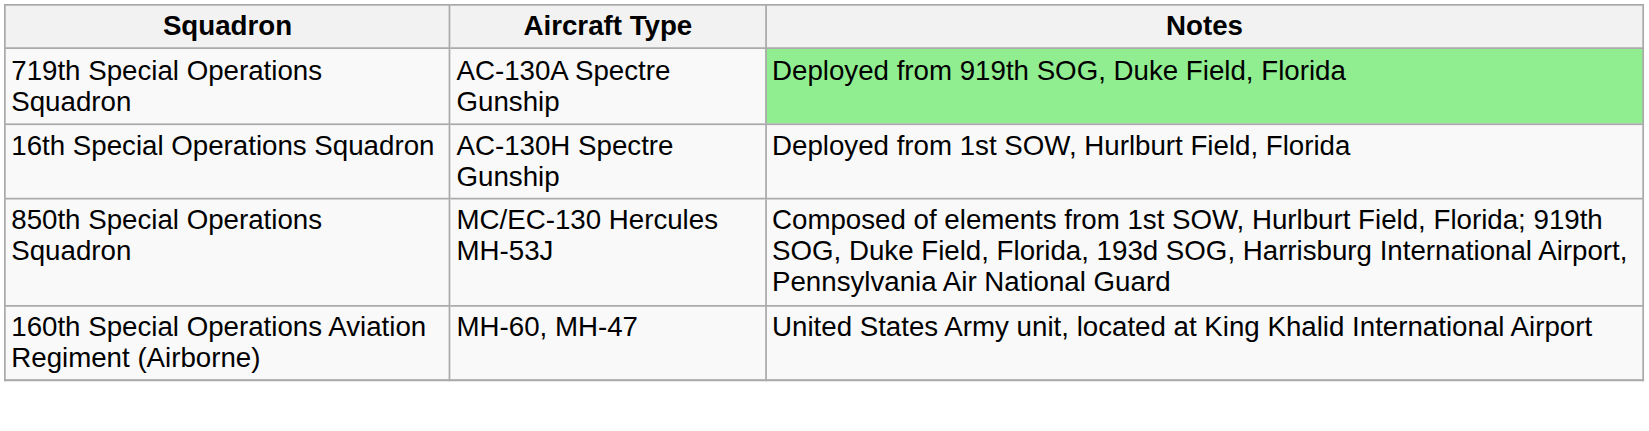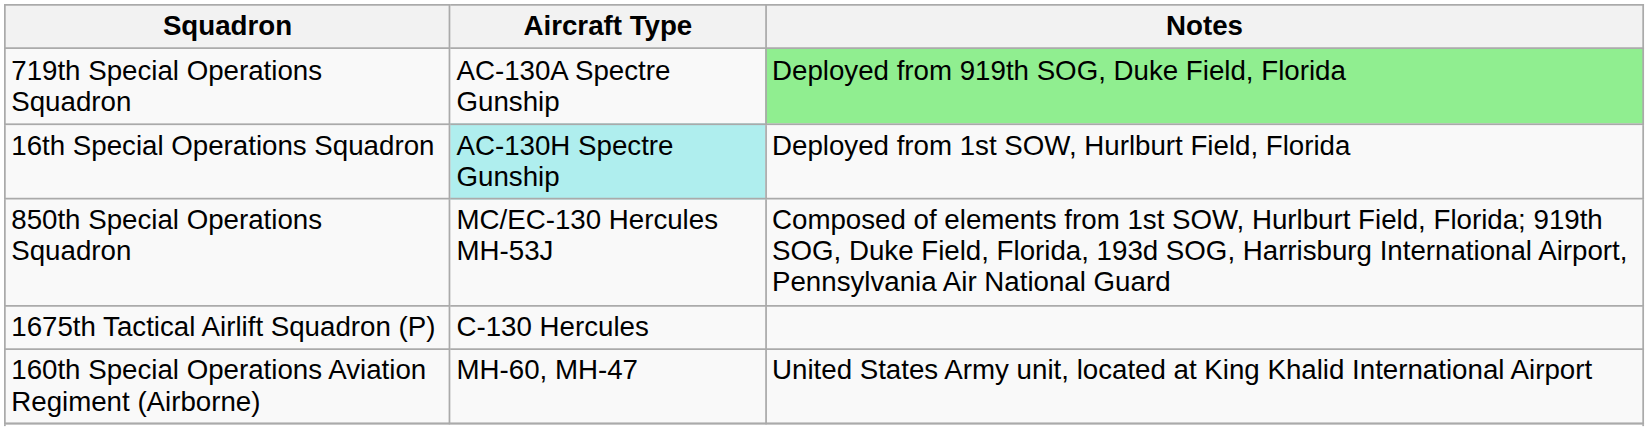 <table class="wikitable">
 <tr>
 <th scope="col" width="250">Squadron</th>
 <th scope="col" width="175">Aircraft Type</th>
 <th scope="col" width="500">Notes</th>
 </tr>
 <tr valign="top">
 <td>719th Special Operations Squadron</td>
 <td>AC-130A Spectre Gunship</td>
 <td style="background: lightgreen;">Deployed from 919th SOG, Duke Field, Florida</td>
 </tr>
 <tr valign="top">
 <td>16th Special Operations Squadron</td>
-<td>AC-130H Spectre Gunship</td>
+<td style="background: paleturquoise;">AC-130H Spectre Gunship</td>
 <td>Deployed from 1st SOW, Hurlburt Field, Florida</td>
 </tr>
 <tr valign="top">
 <td>850th Special Operations Squadron</td>
 <td>MC/EC-130 Hercules<br>MH-53J</td>
 <td>Composed of elements from 1st SOW, Hurlburt Field, Florida; 919th SOG, Duke Field, Florida, 193d SOG, Harrisburg International Airport, Pennsylvania Air National Guard</td>
+</tr>
+<tr valign="top">
+<td>1675th Tactical Airlift Squadron (P)</td>
+<td>C-130 Hercules</td>
+<td></td>
 </tr>
 <tr valign="top">
 <td>160th Special Operations Aviation Regiment (Airborne)</td>
 <td>MH-60, MH-47</td>
 <td>United States Army unit, located at King Khalid International Airport</td>
 </tr>
 <tr>
 </tr>
 <tr>
 </tr>
 <tr>
 </tr>
 </table>
